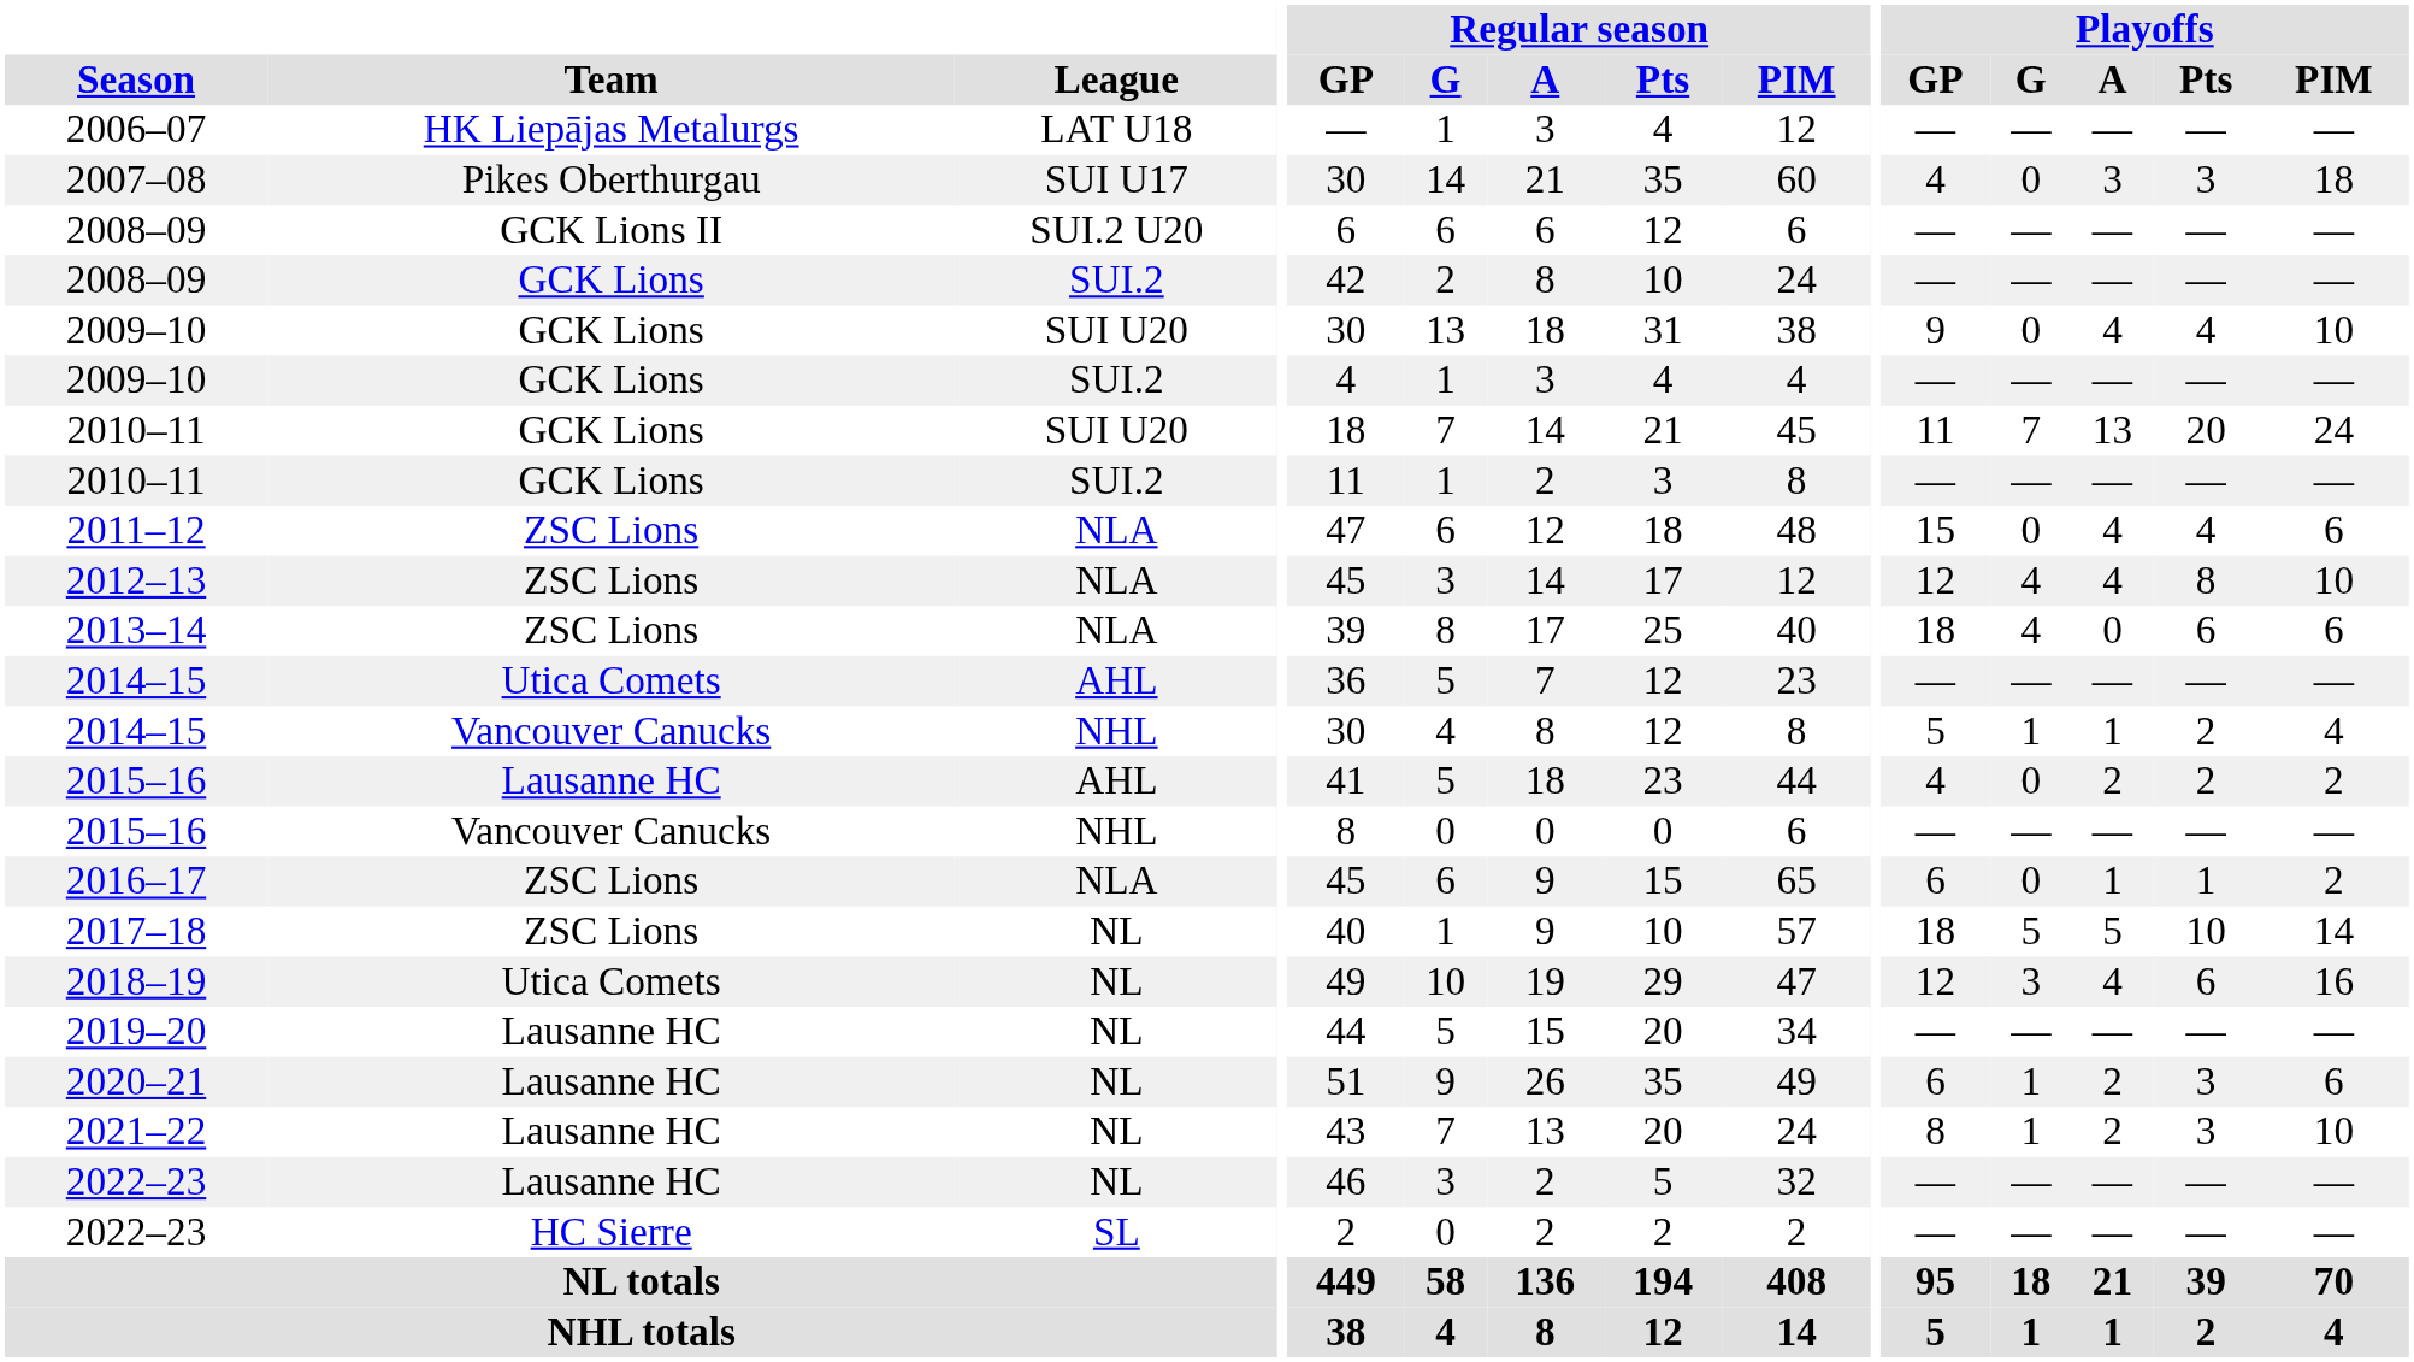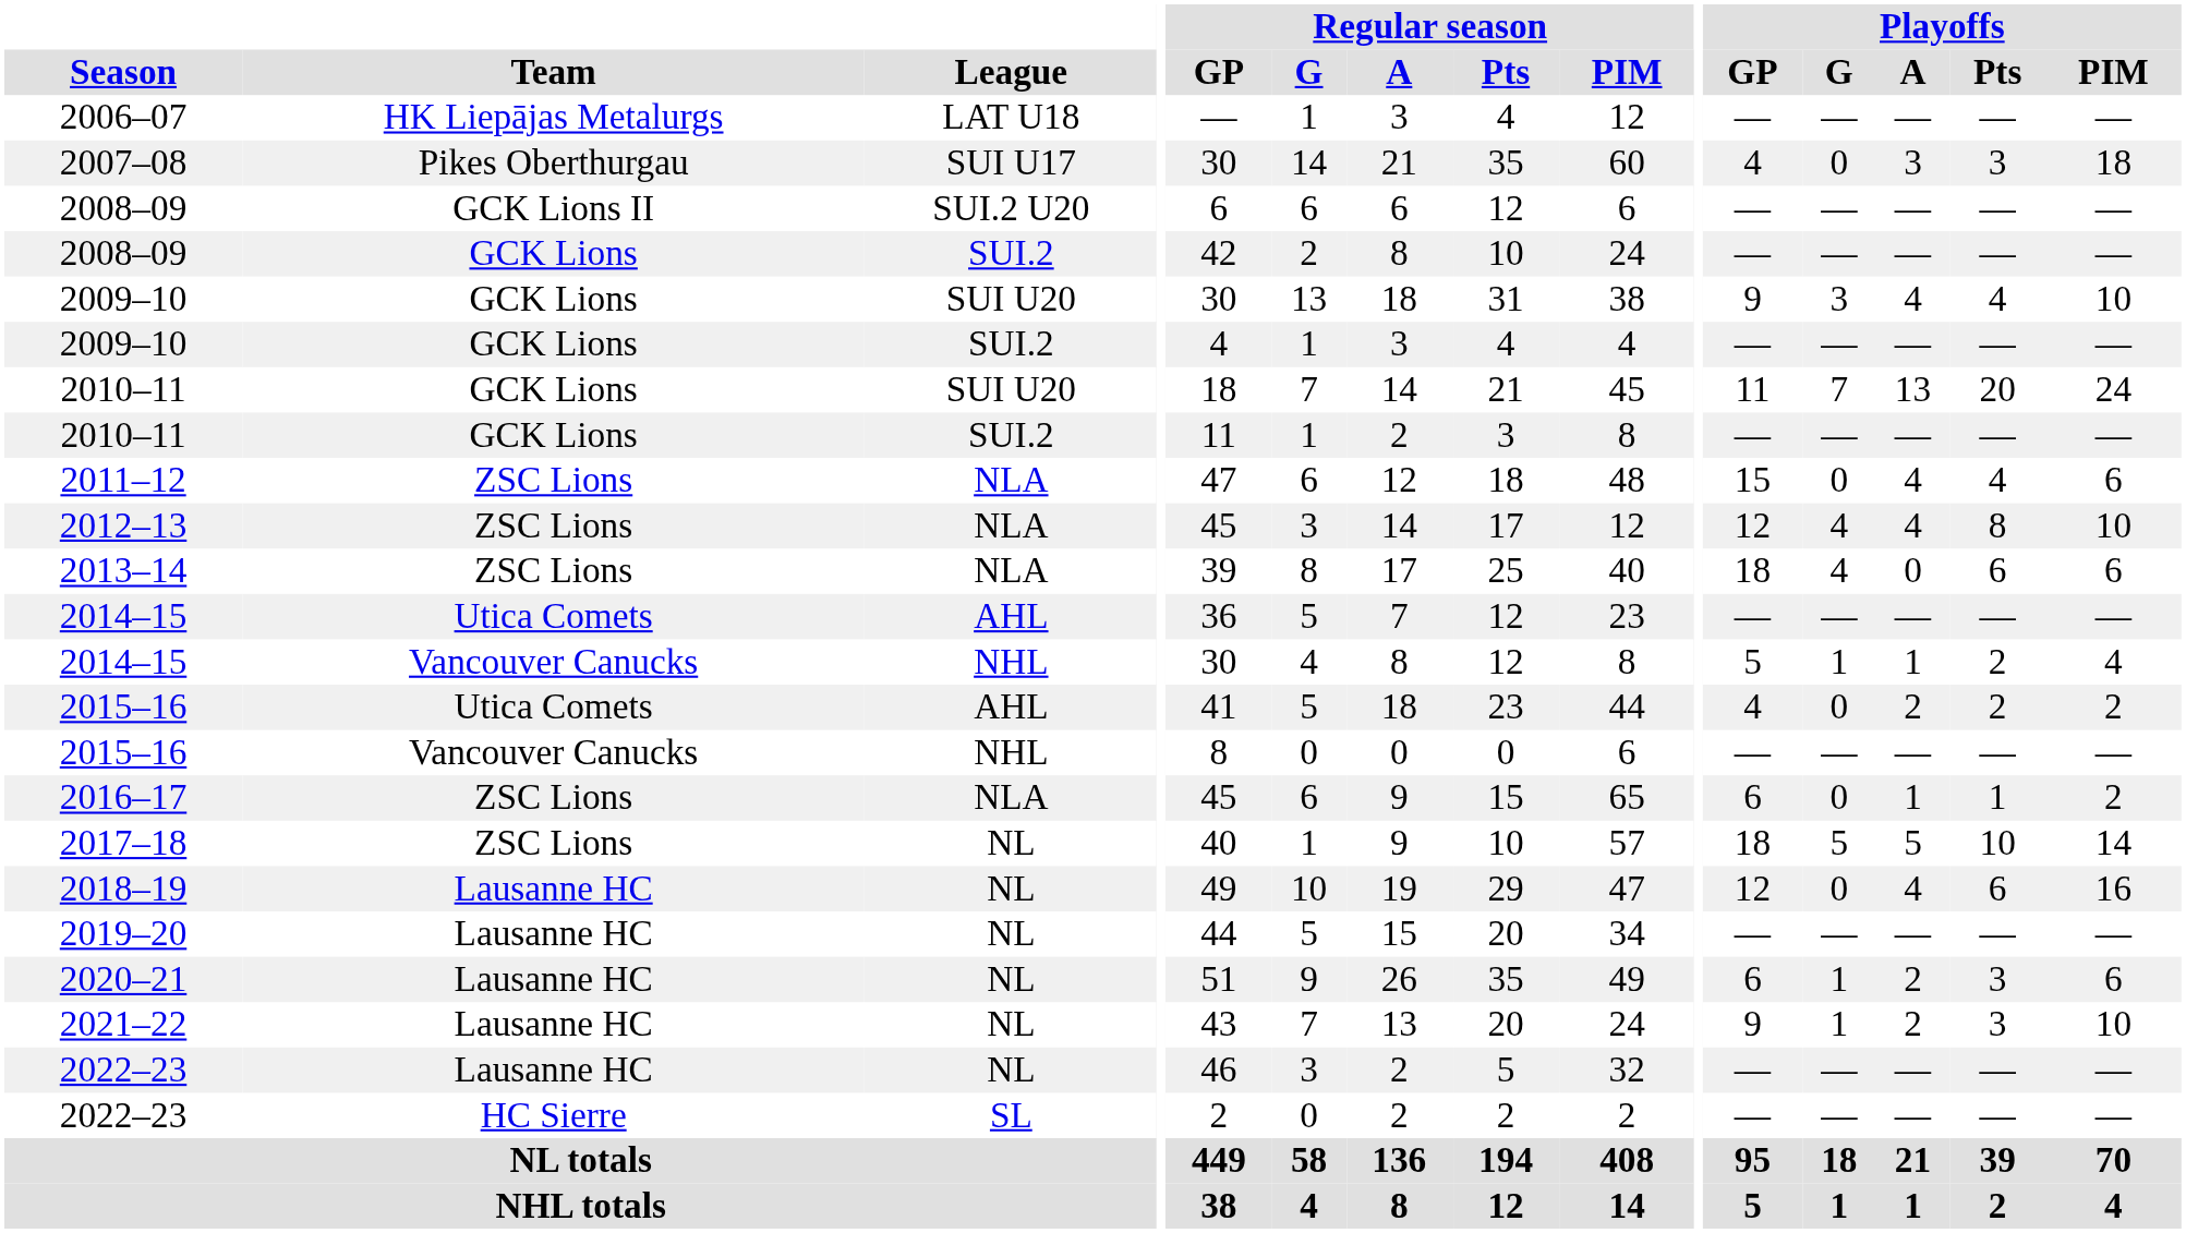 <table border="0" cellpadding="1" cellspacing="0" style="text-align:center; width:60em">
 <tr bgcolor="#e0e0e0">
 <th colspan="3" bgcolor="#ffffff"></th>
 <th rowspan="99" bgcolor="#ffffff"></th>
 <th colspan="5"><a href='#'>Regular season</a></th>
 <th rowspan="99" bgcolor="#ffffff"></th>
 <th colspan="5"><a href='#'>Playoffs</a></th>
 </tr>
 <tr bgcolor="#e0e0e0">
 <th><a href='#'>Season</a></th>
 <th>Team</th>
 <th>League</th>
 <th>GP</th>
 <th><a href='#'>G</a></th>
 <th><a href='#'>A</a></th>
 <th><a href='#'>Pts</a></th>
 <th><a href='#'>PIM</a></th>
 <th>GP</th>
 <th>G</th>
 <th>A</th>
 <th>Pts</th>
 <th>PIM</th>
 </tr>
 <tr>
 <td>2006–07</td>
 <td><a href='#'>HK Liepājas Metalurgs</a></td>
 <td>LAT U18</td>
 <td>—</td>
 <td>1</td>
 <td>3</td>
 <td>4</td>
 <td>12</td>
 <td>—</td>
 <td>—</td>
 <td>—</td>
 <td>—</td>
 <td>—</td>
 </tr>
 <tr bgcolor="#f0f0f0">
 <td>2007–08</td>
 <td>Pikes Oberthurgau</td>
 <td>SUI U17</td>
 <td>30</td>
 <td>14</td>
 <td>21</td>
 <td>35</td>
 <td>60</td>
 <td>4</td>
 <td>0</td>
 <td>3</td>
 <td>3</td>
 <td>18</td>
 </tr>
 <tr>
 <td>2008–09</td>
 <td>GCK Lions II</td>
 <td>SUI.2 U20</td>
 <td>6</td>
 <td>6</td>
 <td>6</td>
 <td>12</td>
 <td>6</td>
 <td>—</td>
 <td>—</td>
 <td>—</td>
 <td>—</td>
 <td>—</td>
 </tr>
 <tr bgcolor="#f0f0f0">
 <td>2008–09</td>
 <td><a href='#'>GCK Lions</a></td>
 <td><a href='#'>SUI.2</a></td>
 <td>42</td>
 <td>2</td>
 <td>8</td>
 <td>10</td>
 <td>24</td>
 <td>—</td>
 <td>—</td>
 <td>—</td>
 <td>—</td>
 <td>—</td>
 </tr>
 <tr>
 <td>2009–10</td>
 <td>GCK Lions</td>
 <td>SUI U20</td>
 <td>30</td>
 <td>13</td>
 <td>18</td>
 <td>31</td>
 <td>38</td>
 <td>9</td>
-<td>0</td>
+<td>3</td>
 <td>4</td>
 <td>4</td>
 <td>10</td>
 </tr>
 <tr bgcolor="#f0f0f0">
 <td>2009–10</td>
 <td>GCK Lions</td>
 <td>SUI.2</td>
 <td>4</td>
 <td>1</td>
 <td>3</td>
 <td>4</td>
 <td>4</td>
 <td>—</td>
 <td>—</td>
 <td>—</td>
 <td>—</td>
 <td>—</td>
 </tr>
 <tr>
 <td>2010–11</td>
 <td>GCK Lions</td>
 <td>SUI U20</td>
 <td>18</td>
 <td>7</td>
 <td>14</td>
 <td>21</td>
 <td>45</td>
 <td>11</td>
 <td>7</td>
 <td>13</td>
 <td>20</td>
 <td>24</td>
 </tr>
 <tr bgcolor="#f0f0f0">
 <td>2010–11</td>
 <td>GCK Lions</td>
 <td>SUI.2</td>
 <td>11</td>
 <td>1</td>
 <td>2</td>
 <td>3</td>
 <td>8</td>
 <td>—</td>
 <td>—</td>
 <td>—</td>
 <td>—</td>
 <td>—</td>
 </tr>
 <tr>
 <td><a href='#'>2011–12</a></td>
 <td><a href='#'>ZSC Lions</a></td>
 <td><a href='#'>NLA</a></td>
 <td>47</td>
 <td>6</td>
 <td>12</td>
 <td>18</td>
 <td>48</td>
 <td>15</td>
 <td>0</td>
 <td>4</td>
 <td>4</td>
 <td>6</td>
 </tr>
 <tr bgcolor="#f0f0f0">
 <td><a href='#'>2012–13</a></td>
 <td>ZSC Lions</td>
 <td>NLA</td>
 <td>45</td>
 <td>3</td>
 <td>14</td>
 <td>17</td>
 <td>12</td>
 <td>12</td>
 <td>4</td>
 <td>4</td>
 <td>8</td>
 <td>10</td>
 </tr>
 <tr>
 <td><a href='#'>2013–14</a></td>
 <td>ZSC Lions</td>
 <td>NLA</td>
 <td>39</td>
 <td>8</td>
 <td>17</td>
 <td>25</td>
 <td>40</td>
 <td>18</td>
 <td>4</td>
 <td>0</td>
 <td>6</td>
 <td>6</td>
 </tr>
 <tr bgcolor="#f0f0f0">
 <td><a href='#'>2014–15</a></td>
 <td><a href='#'>Utica Comets</a></td>
 <td><a href='#'>AHL</a></td>
 <td>36</td>
 <td>5</td>
 <td>7</td>
 <td>12</td>
 <td>23</td>
 <td>—</td>
 <td>—</td>
 <td>—</td>
 <td>—</td>
 <td>—</td>
 </tr>
 <tr>
 <td><a href='#'>2014–15</a></td>
 <td><a href='#'>Vancouver Canucks</a></td>
 <td><a href='#'>NHL</a></td>
 <td>30</td>
 <td>4</td>
 <td>8</td>
 <td>12</td>
 <td>8</td>
 <td>5</td>
 <td>1</td>
 <td>1</td>
 <td>2</td>
 <td>4</td>
 </tr>
 <tr bgcolor="#f0f0f0">
 <td><a href='#'>2015–16</a></td>
-<td><a href='#'>Lausanne HC</a></td>
+<td>Utica Comets</td>
 <td>AHL</td>
 <td>41</td>
 <td>5</td>
 <td>18</td>
 <td>23</td>
 <td>44</td>
 <td>4</td>
 <td>0</td>
 <td>2</td>
 <td>2</td>
 <td>2</td>
 </tr>
 <tr>
 <td><a href='#'>2015–16</a></td>
 <td>Vancouver Canucks</td>
 <td>NHL</td>
 <td>8</td>
 <td>0</td>
 <td>0</td>
 <td>0</td>
 <td>6</td>
 <td>—</td>
 <td>—</td>
 <td>—</td>
 <td>—</td>
 <td>—</td>
 </tr>
 <tr bgcolor="#f0f0f0">
 <td><a href='#'>2016–17</a></td>
 <td>ZSC Lions</td>
 <td>NLA</td>
 <td>45</td>
 <td>6</td>
 <td>9</td>
 <td>15</td>
 <td>65</td>
 <td>6</td>
 <td>0</td>
 <td>1</td>
 <td>1</td>
 <td>2</td>
 </tr>
 <tr>
 <td><a href='#'>2017–18</a></td>
 <td>ZSC Lions</td>
 <td>NL</td>
 <td>40</td>
 <td>1</td>
 <td>9</td>
 <td>10</td>
 <td>57</td>
 <td>18</td>
 <td>5</td>
 <td>5</td>
 <td>10</td>
 <td>14</td>
 </tr>
 <tr bgcolor="#f0f0f0">
 <td><a href='#'>2018–19</a></td>
-<td>Utica Comets</td>
+<td><a href='#'>Lausanne HC</a></td>
 <td>NL</td>
 <td>49</td>
 <td>10</td>
 <td>19</td>
 <td>29</td>
 <td>47</td>
 <td>12</td>
-<td>3</td>
+<td>0</td>
 <td>4</td>
 <td>6</td>
 <td>16</td>
 </tr>
 <tr>
 <td><a href='#'>2019–20</a></td>
 <td>Lausanne HC</td>
 <td>NL</td>
 <td>44</td>
 <td>5</td>
 <td>15</td>
 <td>20</td>
 <td>34</td>
 <td>—</td>
 <td>—</td>
 <td>—</td>
 <td>—</td>
 <td>—</td>
 </tr>
 <tr bgcolor="#f0f0f0">
 <td><a href='#'>2020–21</a></td>
 <td>Lausanne HC</td>
 <td>NL</td>
 <td>51</td>
 <td>9</td>
 <td>26</td>
 <td>35</td>
 <td>49</td>
 <td>6</td>
 <td>1</td>
 <td>2</td>
 <td>3</td>
 <td>6</td>
 </tr>
 <tr>
 <td><a href='#'>2021–22</a></td>
 <td>Lausanne HC</td>
 <td>NL</td>
 <td>43</td>
 <td>7</td>
 <td>13</td>
 <td>20</td>
 <td>24</td>
-<td>8</td>
+<td>9</td>
 <td>1</td>
 <td>2</td>
 <td>3</td>
 <td>10</td>
 </tr>
 <tr bgcolor="#f0f0f0">
 <td><a href='#'>2022–23</a></td>
 <td>Lausanne HC</td>
 <td>NL</td>
 <td>46</td>
 <td>3</td>
 <td>2</td>
 <td>5</td>
 <td>32</td>
 <td>—</td>
 <td>—</td>
 <td>—</td>
 <td>—</td>
 <td>—</td>
 </tr>
 <tr>
 <td>2022–23</td>
 <td><a href='#'>HC Sierre</a></td>
 <td><a href='#'>SL</a></td>
 <td>2</td>
 <td>0</td>
 <td>2</td>
 <td>2</td>
 <td>2</td>
 <td>—</td>
 <td>—</td>
 <td>—</td>
 <td>—</td>
 <td>—</td>
 </tr>
 <tr bgcolor="#e0e0e0">
 <th colspan="3">NL totals</th>
 <th>449</th>
 <th>58</th>
 <th>136</th>
 <th>194</th>
 <th>408</th>
 <th>95</th>
 <th>18</th>
 <th>21</th>
 <th>39</th>
 <th>70</th>
 </tr>
 <tr bgcolor="#e0e0e0">
 <th colspan="3">NHL totals</th>
 <th>38</th>
 <th>4</th>
 <th>8</th>
 <th>12</th>
 <th>14</th>
 <th>5</th>
 <th>1</th>
 <th>1</th>
 <th>2</th>
 <th>4</th>
 </tr>
 </table>
